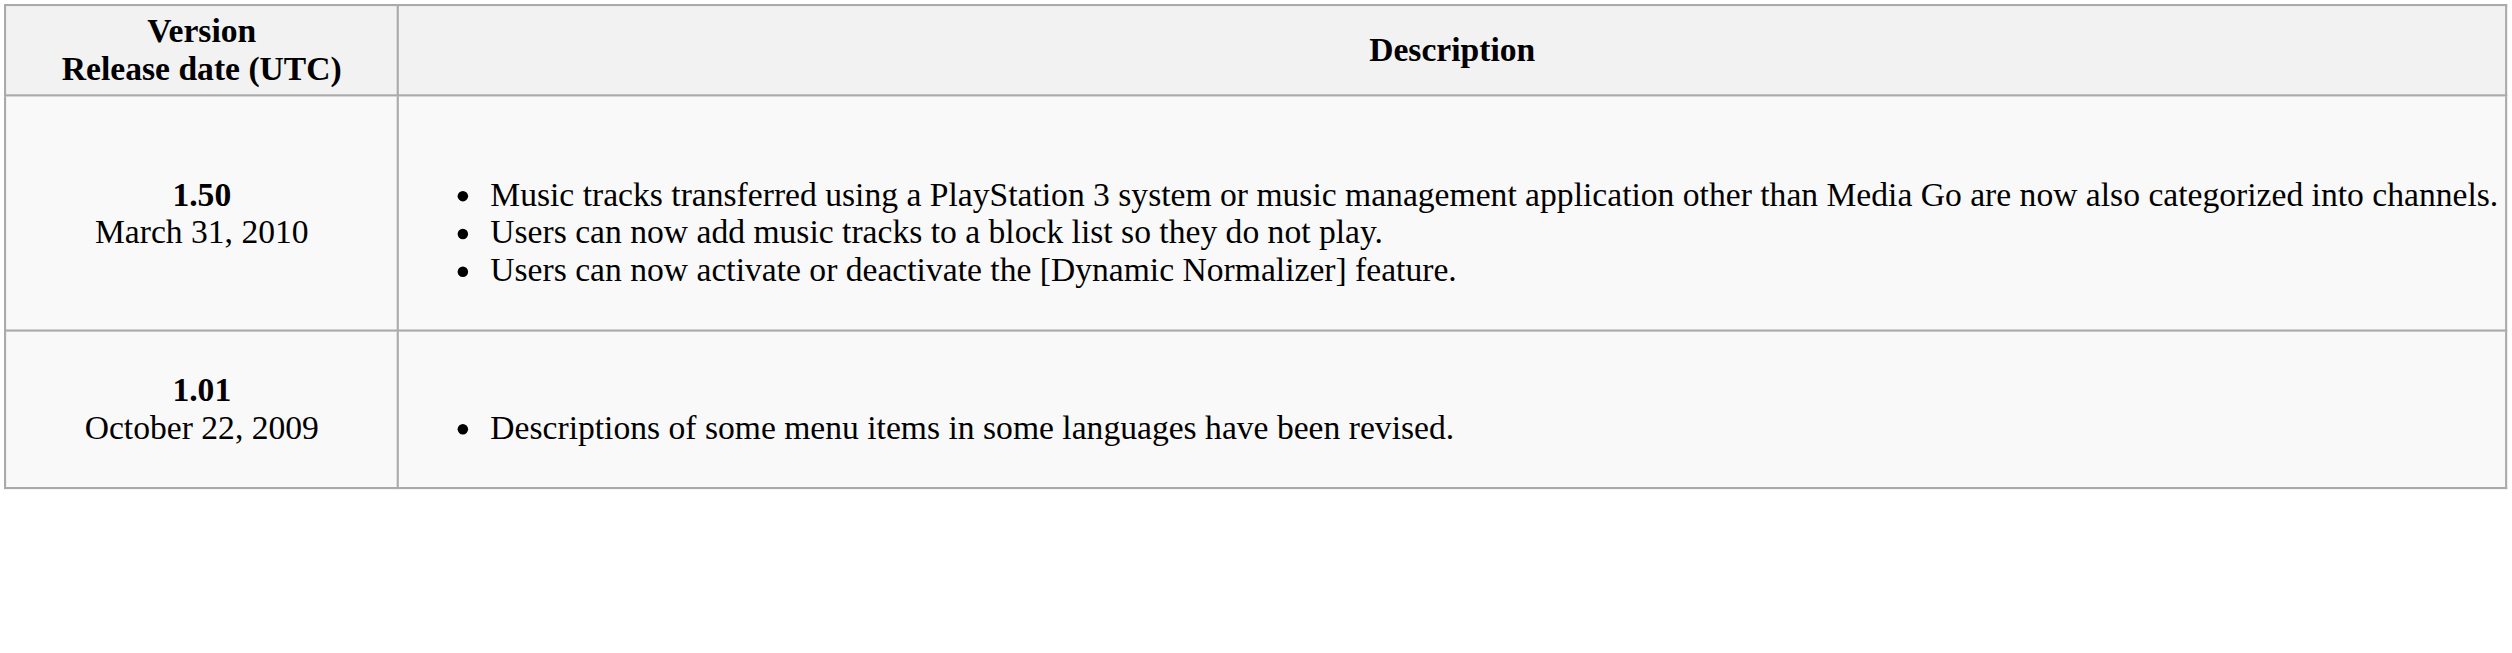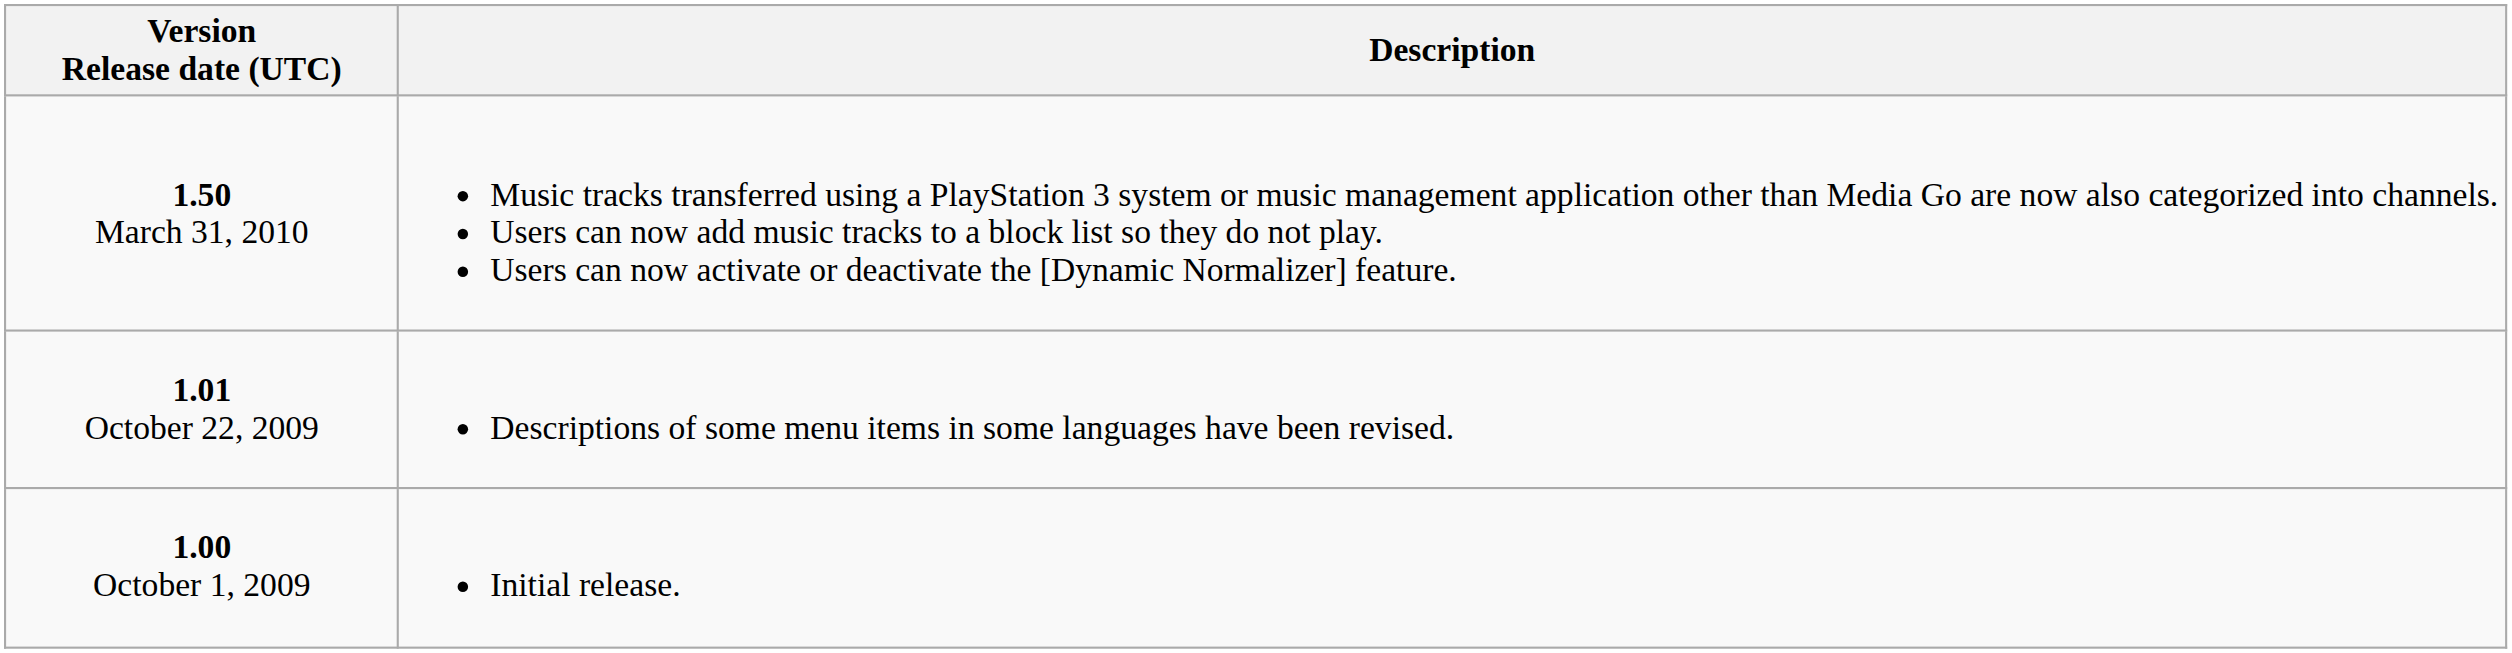 <table class="wikitable">
 <tr>
 <th width="180">Version<br> Release date (UTC)</th>
 <th class="unsortable">Description</th>
 </tr>
 <tr>
 <td align=center><strong>1.50</strong><br>March 31, 2010</td>
 <td><br><ul><li>Music tracks transferred using a PlayStation 3 system or music management application other than Media Go are now also categorized into channels.</li><li>Users can now add music tracks to a block list so they do not play.</li><li>Users can now activate or deactivate the [Dynamic Normalizer] feature.</li></ul></td>
 </tr>
 <tr>
 <td align=center><strong>1.01</strong><br>October 22, 2009</td>
 <td><br><ul><li>Descriptions of some menu items in some languages have been revised.</li></ul></td>
 </tr>
+<tr>
+<td align=center><strong>1.00</strong><br>October 1, 2009</td>
+<td><br><ul><li>Initial release.</li></ul></td>
+</tr>
 </table>
